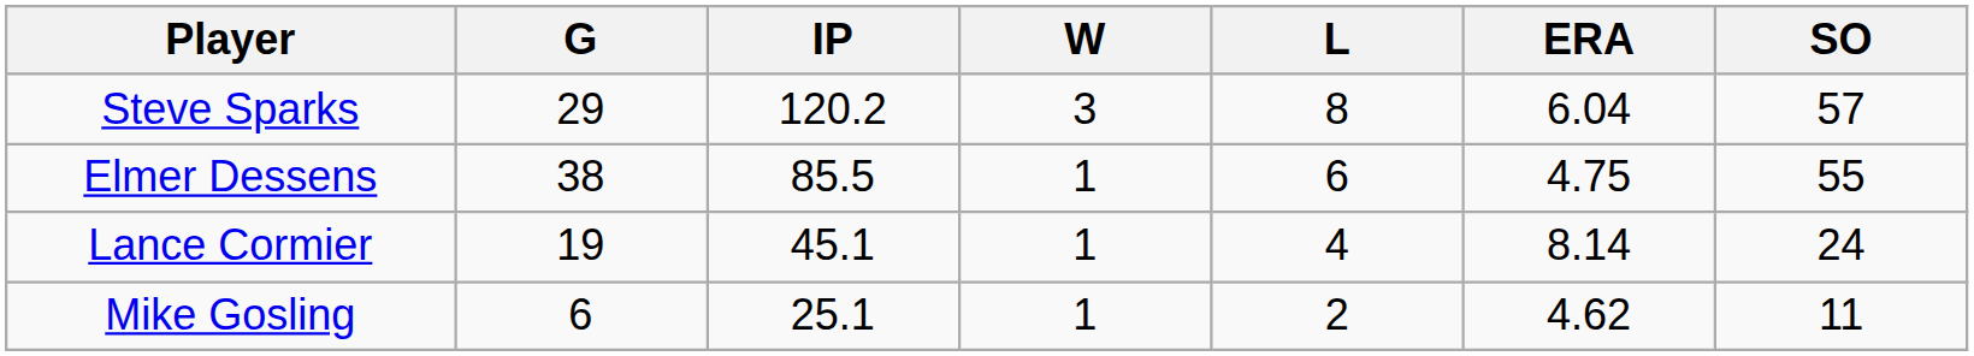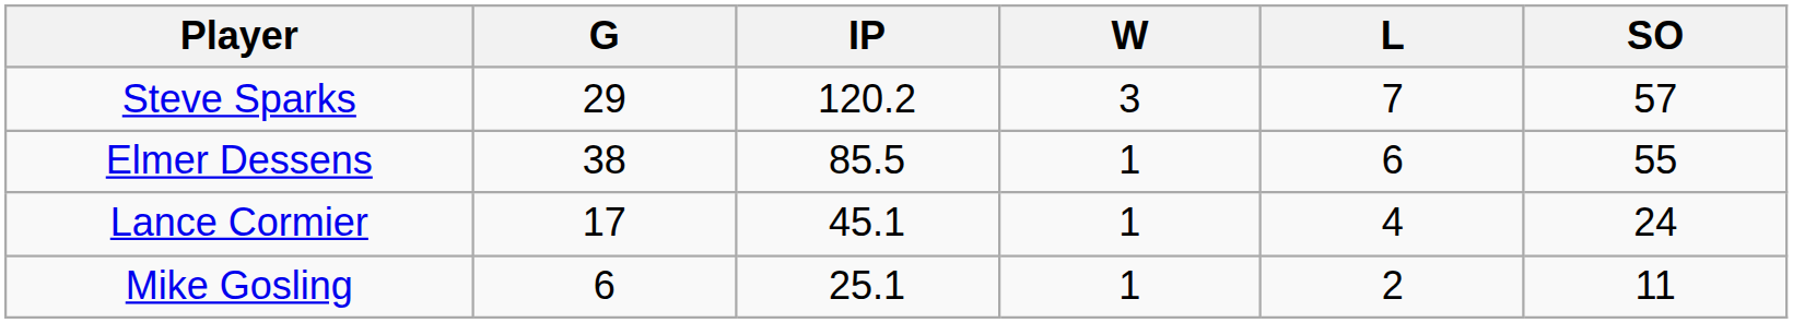 <table class="wikitable sortable">
 <tr>
 <th bgcolor="#DDDDFF" width="16%">Player</th>
 <th bgcolor="#DDDDFF" width="9%">G</th>
 <th bgcolor="#DDDDFF" width="9%">IP</th>
 <th bgcolor="#DDDDFF" width="9%">W</th>
 <th bgcolor="#DDDDFF" width="9%">L</th>
-<th bgcolor="#DDDDFF" width="9%">ERA</th>
 <th bgcolor="#DDDDFF" width="9%">SO</th>
 </tr>
 <tr align="center">
 <td><a href='#'>Steve Sparks</a></td>
 <td>29</td>
 <td>120.2</td>
 <td>3</td>
-<td>8</td>
-<td>6.04</td>
+<td>7</td>
 <td>57</td>
 </tr>
 <tr align=center>
 <td><a href='#'>Elmer Dessens</a></td>
 <td>38</td>
 <td>85.5</td>
 <td>1</td>
 <td>6</td>
-<td>4.75</td>
 <td>55</td>
 </tr>
 <tr align="center">
 <td><a href='#'>Lance Cormier</a></td>
-<td>19</td>
+<td>17</td>
 <td>45.1</td>
 <td>1</td>
 <td>4</td>
-<td>8.14</td>
 <td>24</td>
 </tr>
 <tr align=center>
 <td><a href='#'>Mike Gosling</a></td>
 <td>6</td>
 <td>25.1</td>
 <td>1</td>
 <td>2</td>
-<td>4.62</td>
 <td>11</td>
 </tr>
 </table>
